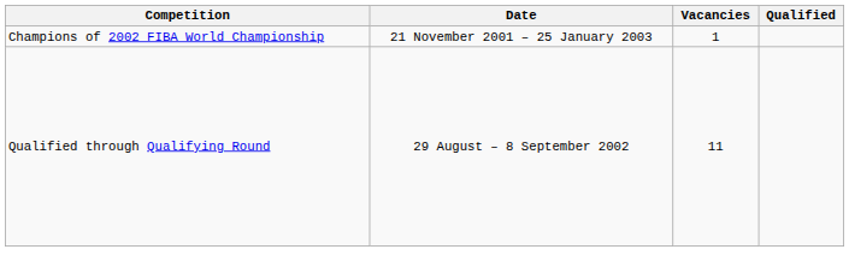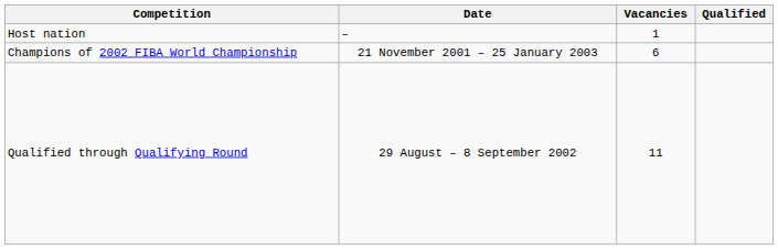 <table class="wikitable" style="width:850px">
 <tr>
 <th>Competition</th>
 <th>Date</th>
 <th>Vacancies</th>
 <th>Qualified</th>
 </tr>
 <tr>
+<td>Host nation</td>
+<td>–</td>
+<td style="text-align:center;">1</td>
+<td></td>
+</tr>
+<tr>
 <td>Champions of <a href='#'>2002 FIBA World Championship</a></td>
 <td style="text-align:center;">21 November 2001 – 25 January 2003</td>
-<td style="text-align:center;">1</td>
+<td style="text-align:center;">6</td>
 <td></td>
 </tr>
 <tr>
 <td>Qualified through <a href='#'>Qualifying Round</a></td>
 <td style="text-align:center;">29 August – 8 September 2002</td>
 <td style="text-align:center;">11</td>
 <td> <br>  <br>  <br>  <br>  <br>  <br>  <br>  <br>  <br>  <br>   <br>  <br>  <br> </td>
 </tr>
 </table>
